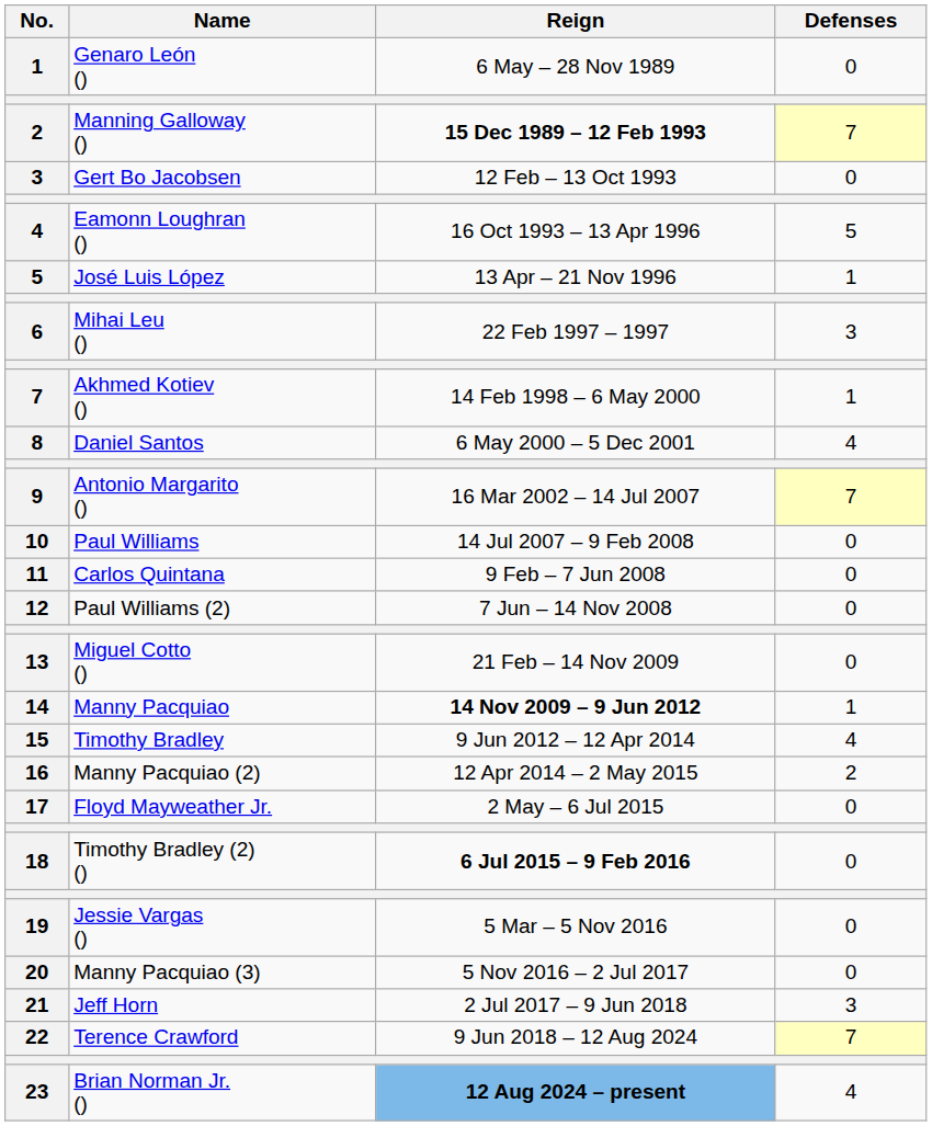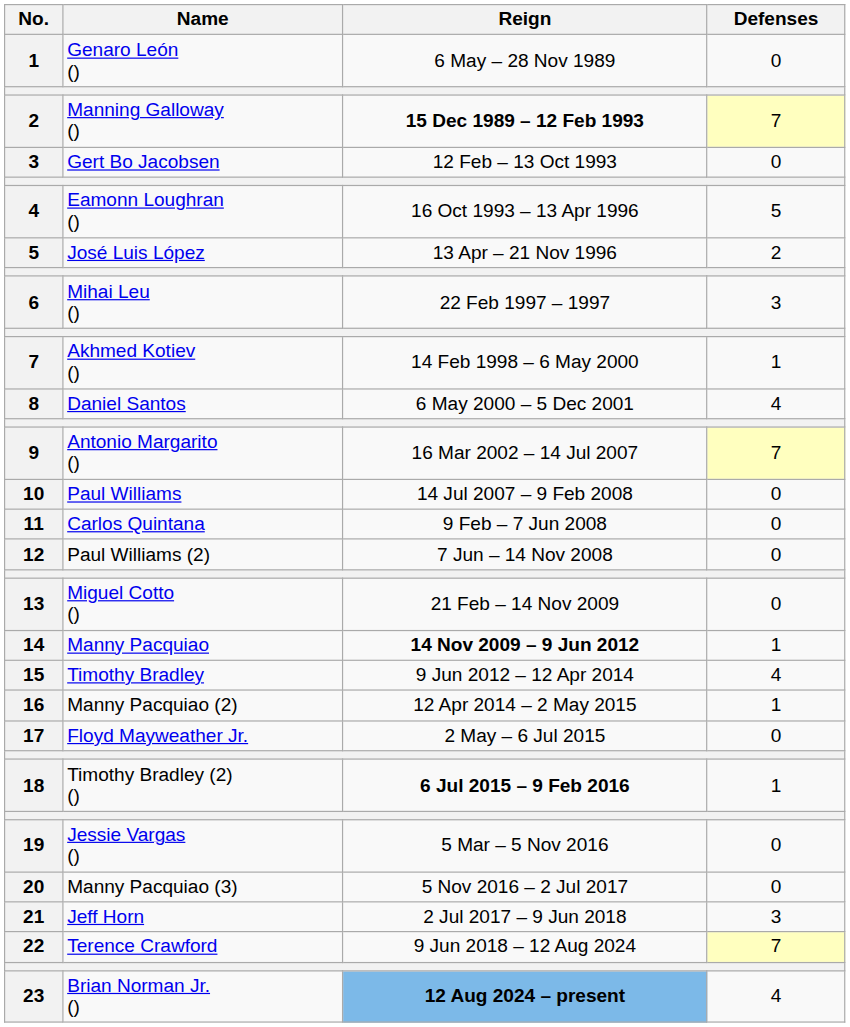 <table class="wikitable sortable" style="width:80%;">
 <tr>
 <th>No.</th>
 <th>Name</th>
 <th>Reign</th>
 <th>Defenses</th>
 </tr>
 <tr align=center>
 <th>1</th>
 <td align=left><a href='#'>Genaro León</a><br>()</td>
 <td>6 May – 28 Nov 1989</td>
 <td>0</td>
 </tr>
 <tr align=center>
 <th colspan="4"></th>
 </tr>
 <tr align=center>
 <th>2</th>
 <td align=left><a href='#'>Manning Galloway</a><br>()</td>
 <td><strong>15 Dec 1989 – 12 Feb 1993</strong></td>
 <td style="background:#ffffbf;">7</td>
 </tr>
 <tr align=center>
 <th>3</th>
 <td align=left><a href='#'>Gert Bo Jacobsen</a></td>
 <td>12 Feb – 13 Oct 1993</td>
 <td>0</td>
 </tr>
 <tr align=center>
 <th colspan="4"></th>
 </tr>
 <tr align=center>
 <th>4</th>
 <td align=left><a href='#'>Eamonn Loughran</a><br>()</td>
 <td>16 Oct 1993 – 13 Apr 1996</td>
 <td>5</td>
 </tr>
 <tr align=center>
 <th>5</th>
 <td align=left><a href='#'>José Luis López</a></td>
 <td>13 Apr – 21 Nov 1996</td>
-<td>1</td>
+<td>2</td>
 </tr>
 <tr align=center>
 <th colspan="4"></th>
 </tr>
 <tr align=center>
 <th>6</th>
 <td align=left><a href='#'>Mihai Leu</a><br>()</td>
 <td>22 Feb 1997 – 1997</td>
 <td>3</td>
 </tr>
 <tr align=center>
 <th colspan="4"></th>
 </tr>
 <tr align=center>
 <th>7</th>
 <td align=left><a href='#'>Akhmed Kotiev</a><br>()</td>
 <td>14 Feb 1998 – 6 May 2000</td>
 <td>1</td>
 </tr>
 <tr align=center>
 <th>8</th>
 <td align=left><a href='#'>Daniel Santos</a></td>
 <td>6 May 2000 – 5 Dec 2001</td>
 <td>4</td>
 </tr>
 <tr align=center>
 <th colspan="4"></th>
 </tr>
 <tr align=center>
 <th>9</th>
 <td align=left><a href='#'>Antonio Margarito</a><br>()</td>
 <td>16 Mar 2002 – 14 Jul 2007</td>
 <td style="background:#ffffbf;">7</td>
 </tr>
 <tr align=center>
 <th>10</th>
 <td align=left><a href='#'>Paul Williams</a></td>
 <td>14 Jul 2007 – 9 Feb 2008</td>
 <td>0</td>
 </tr>
 <tr align=center>
 <th>11</th>
 <td align=left><a href='#'>Carlos Quintana</a></td>
 <td>9 Feb – 7 Jun 2008</td>
 <td>0</td>
 </tr>
 <tr align=center>
 <th>12</th>
 <td align=left>Paul Williams (2)</td>
 <td>7 Jun – 14 Nov 2008</td>
 <td>0</td>
 </tr>
 <tr align=center>
 <th colspan="4"></th>
 </tr>
 <tr align=center>
 <th>13</th>
 <td align=left><a href='#'>Miguel Cotto</a><br>()</td>
 <td>21 Feb – 14 Nov 2009</td>
 <td>0</td>
 </tr>
 <tr align=center>
 <th>14</th>
 <td align=left><a href='#'>Manny Pacquiao</a></td>
 <td><strong>14 Nov 2009 – 9 Jun 2012</strong></td>
 <td>1</td>
 </tr>
 <tr align=center>
 <th>15</th>
 <td align=left><a href='#'>Timothy Bradley</a></td>
 <td>9 Jun 2012 – 12 Apr 2014</td>
 <td>4</td>
 </tr>
 <tr align=center>
 <th>16</th>
 <td align=left>Manny Pacquiao (2)</td>
 <td>12 Apr 2014 – 2 May 2015</td>
-<td>2</td>
+<td>1</td>
 </tr>
 <tr align=center>
 <th>17</th>
 <td align=left><a href='#'>Floyd Mayweather Jr.</a></td>
 <td>2 May – 6 Jul 2015</td>
 <td>0</td>
 </tr>
 <tr align=center>
 <th colspan="4"></th>
 </tr>
 <tr align=center>
 <th>18</th>
 <td align=left>Timothy Bradley (2)<br>()</td>
 <td><strong>6 Jul 2015 – 9 Feb 2016</strong></td>
-<td>0</td>
+<td>1</td>
 </tr>
 <tr align=center>
 <th colspan="4"></th>
 </tr>
 <tr align=center>
 <th>19</th>
 <td align=left><a href='#'>Jessie Vargas</a><br>()</td>
 <td>5 Mar – 5 Nov 2016</td>
 <td>0</td>
 </tr>
 <tr align=center>
 <th>20</th>
 <td align=left>Manny Pacquiao (3)</td>
 <td>5 Nov 2016 – 2 Jul 2017</td>
 <td>0</td>
 </tr>
 <tr align=center>
 <th>21</th>
 <td align=left><a href='#'>Jeff Horn</a></td>
 <td>2 Jul 2017 – 9 Jun 2018</td>
 <td>3</td>
 </tr>
 <tr align=center>
 <th>22</th>
 <td align=left><a href='#'>Terence Crawford</a></td>
 <td>9 Jun 2018 – 12 Aug 2024</td>
 <td style="background:#ffffbf;">7</td>
 </tr>
 <tr align=center>
 <th colspan="4"></th>
 </tr>
 <tr align=center>
 <th>23</th>
 <td align=left><a href='#'>Brian Norman Jr.</a><br>()</td>
 <td style="background:#7CB9E8;"><strong>12 Aug 2024 – present</strong></td>
 <td>4</td>
 </tr>
 </table>
